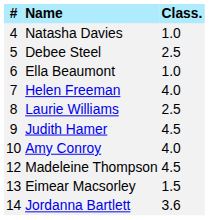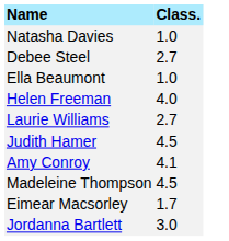 <table border=0 cellpadding=2 cellspacing=0  |- bgcolor=#F2F2F2 style="text-align:center; font-size:90%;">
 <tr bgcolor=#ADEBFD>
-<th>#</th>
 <th align=left>Name</th>
 <th align=left>Class.</th>
 </tr>
 <tr>
-<td>4</td>
 <td align=left>Natasha Davies</td>
 <td align=left>1.0</td>
 </tr>
 <tr>
-<td>5</td>
 <td align=left>Debee Steel</td>
-<td align=left>2.5</td>
+<td align=left>2.7</td>
 </tr>
 <tr>
-<td>6</td>
 <td align=left>Ella Beaumont</td>
 <td align=left>1.0</td>
 </tr>
 <tr>
-<td>7</td>
 <td align=left><a href='#'>Helen Freeman</a></td>
 <td align=left>4.0</td>
 </tr>
 <tr>
-<td>8</td>
 <td align=left><a href='#'>Laurie Williams</a></td>
-<td align=left>2.5</td>
+<td align=left>2.7</td>
 </tr>
 <tr>
-<td>9</td>
 <td align=left><a href='#'>Judith Hamer</a></td>
 <td align=left>4.5</td>
 </tr>
 <tr>
-<td>10</td>
 <td align=left><a href='#'>Amy Conroy</a></td>
-<td align=left>4.0</td>
+<td align=left>4.1</td>
 </tr>
 <tr>
-<td>12</td>
 <td align=left>Madeleine Thompson</td>
 <td align=left>4.5</td>
 </tr>
 <tr>
-<td>13</td>
 <td align=left>Eimear Macsorley</td>
-<td align=left>1.5</td>
+<td align=left>1.7</td>
 </tr>
 <tr>
-<td>14</td>
 <td align=left><a href='#'>Jordanna Bartlett</a></td>
-<td align=left>3.6</td>
+<td align=left>3.0</td>
 </tr>
 </table>
